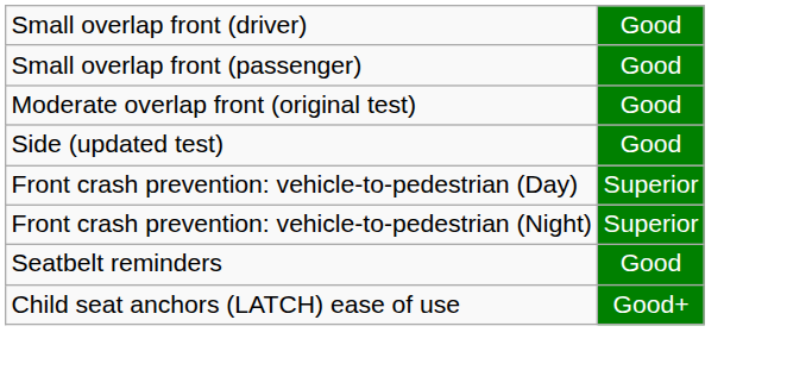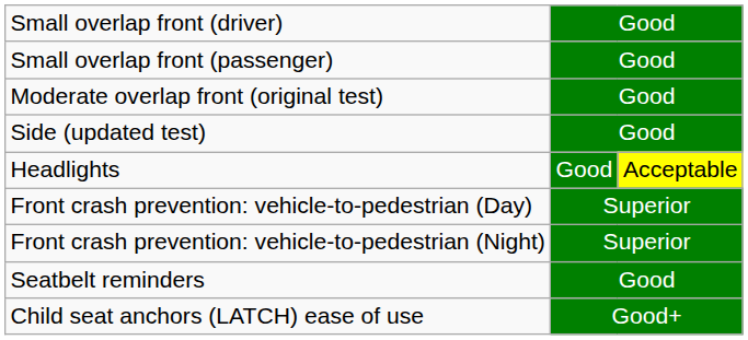 <table class="wikitable">
 <tr>
 <td>Small overlap front (driver)</td>
 <td colspan="2" style="text-align:center;color:white;background:green">Good</td>
 </tr>
 <tr>
 <td>Small overlap front (passenger)</td>
 <td colspan="2" style="text-align:center;color:white;background:green">Good</td>
 </tr>
 <tr>
 <td>Moderate overlap front (original test)</td>
 <td colspan="2" style="text-align:center;color:white;background:green">Good</td>
 </tr>
 <tr>
 <td>Side (updated test)</td>
 <td colspan="2" style="text-align:center;color:white;background:green">Good</td>
 </tr>
 <tr>
+<td>Headlights</td>
+<td style="text-align:center;color:white;background:green">Good</td>
+<td style="text-align:center;color:black;background:yellow">Acceptable</td>
+</tr>
+<tr>
 <td>Front crash prevention: vehicle-to-pedestrian (Day)</td>
 <td colspan="2" style="text-align:center;color:white;background:green">Superior</td>
 </tr>
 <tr>
 <td>Front crash prevention: vehicle-to-pedestrian (Night)</td>
 <td colspan="2" style="text-align:center;color:white;background:green">Superior</td>
 </tr>
 <tr>
 <td>Seatbelt reminders</td>
 <td colspan="2" style="text-align:center;color:white;background:green">Good</td>
 </tr>
 <tr>
 <td>Child seat anchors (LATCH) ease of use</td>
 <td colspan="2" style="text-align:center;color:white;background:green">Good+</td>
 </tr>
 </table>
